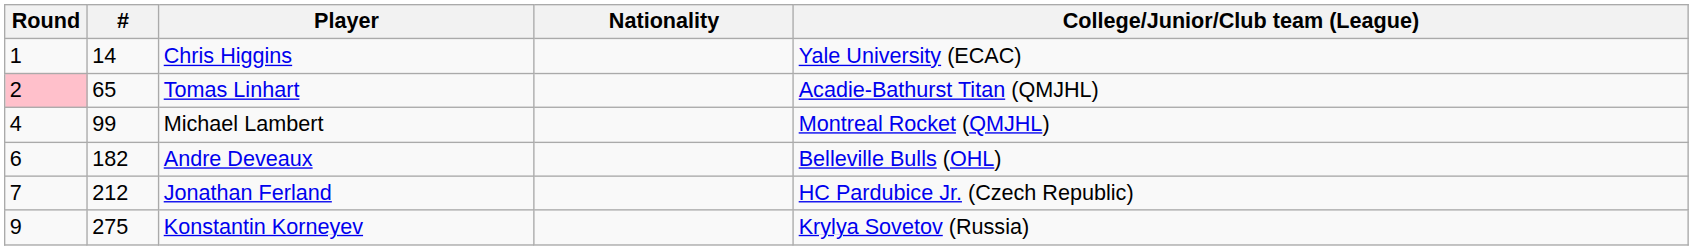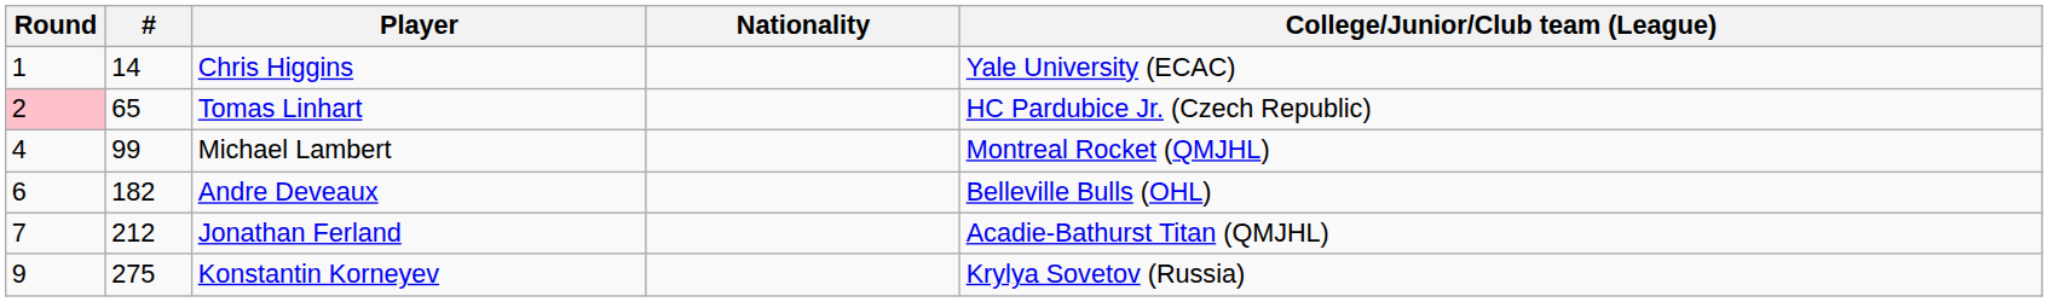 <table class="wikitable">
 <tr align="center">
 <th bgcolor="#DDDDFF" width="4.0%">Round</th>
 <th bgcolor="#DDDDFF" width="4.0%">#</th>
 <th bgcolor="#DDDDFF" width="21.0%">Player</th>
 <th bgcolor="#DDDDFF" width="14.5%">Nationality</th>
 <th bgcolor="#DDDDFF" width="50.0%">College/Junior/Club team (League)</th>
 </tr>
 <tr>
 <td>1</td>
 <td>14</td>
 <td><a href='#'>Chris Higgins</a></td>
 <td></td>
 <td><a href='#'>Yale University</a> (ECAC)</td>
 </tr>
 <tr>
 <td style="background: pink;">2</td>
 <td>65</td>
 <td><a href='#'>Tomas Linhart</a></td>
 <td></td>
-<td><a href='#'>Acadie-Bathurst Titan</a> (QMJHL)</td>
+<td><a href='#'>HC Pardubice Jr.</a> (Czech Republic)</td>
 </tr>
 <tr>
 <td>4</td>
 <td>99</td>
 <td>Michael Lambert</td>
 <td></td>
 <td><a href='#'>Montreal Rocket</a> (<a href='#'>QMJHL</a>)</td>
 </tr>
 <tr>
 <td>6</td>
 <td>182</td>
 <td><a href='#'>Andre Deveaux</a></td>
 <td></td>
 <td><a href='#'>Belleville Bulls</a> (<a href='#'>OHL</a>)</td>
 </tr>
 <tr>
 <td>7</td>
 <td>212</td>
 <td><a href='#'>Jonathan Ferland</a></td>
 <td></td>
-<td><a href='#'>HC Pardubice Jr.</a> (Czech Republic)</td>
+<td><a href='#'>Acadie-Bathurst Titan</a> (QMJHL)</td>
 </tr>
 <tr>
 <td>9</td>
 <td>275</td>
 <td><a href='#'>Konstantin Korneyev</a></td>
 <td></td>
 <td><a href='#'>Krylya Sovetov</a> (Russia)</td>
 </tr>
 </table>
